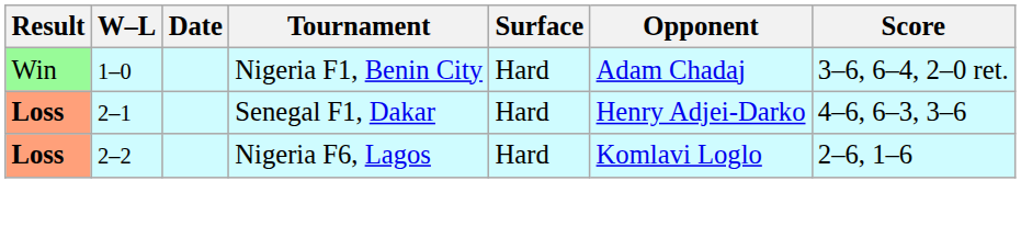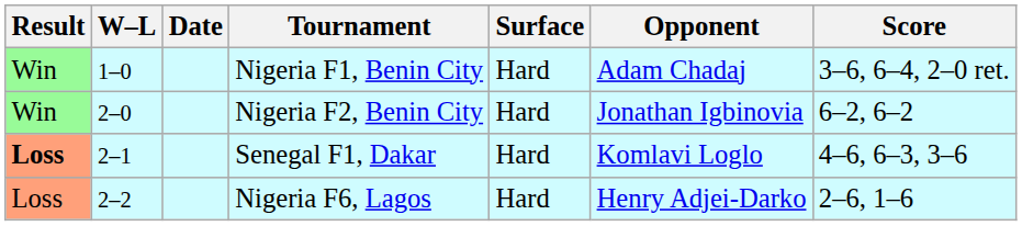 <table class="sortable wikitable">
 <tr>
 <th>Result</th>
 <th class="unsortable">W–L</th>
 <th>Date</th>
 <th>Tournament</th>
 <th>Surface</th>
 <th>Opponent</th>
 <th class="unsortable">Score</th>
 </tr>
 <tr style="background:#cffcff;">
 <td style="background:#98fb98;">Win</td>
 <td><small>1–0</small></td>
 <td></td>
 <td>Nigeria F1, <a href='#'>Benin City</a></td>
 <td>Hard</td>
 <td> <a href='#'>Adam Chadaj</a></td>
 <td>3–6, 6–4, 2–0 ret.</td>
 </tr>
 <tr style="background:#cffcff;">
+<td style="background:#98fb98;">Win</td>
+<td><small>2–0</small></td>
+<td></td>
+<td>Nigeria F2, <a href='#'>Benin City</a></td>
+<td>Hard</td>
+<td> <a href='#'>Jonathan Igbinovia</a></td>
+<td>6–2, 6–2</td>
+</tr>
+<tr style="background:#cffcff;">
 <td style="background:#ffa07a;"><strong>Loss</strong></td>
 <td><small>2–1</small></td>
 <td></td>
 <td>Senegal F1, <a href='#'>Dakar</a></td>
 <td>Hard</td>
-<td> <a href='#'>Henry Adjei-Darko</a></td>
+<td> <a href='#'>Komlavi Loglo</a></td>
 <td>4–6, 6–3, 3–6</td>
 </tr>
 <tr style="background:#cffcff;">
-<td style="background:#ffa07a;"><strong>Loss</strong></td>
+<td style="background:#ffa07a;">Loss</td>
 <td><small>2–2</small></td>
 <td></td>
 <td>Nigeria F6, <a href='#'>Lagos</a></td>
 <td>Hard</td>
-<td> <a href='#'>Komlavi Loglo</a></td>
+<td> <a href='#'>Henry Adjei-Darko</a></td>
 <td>2–6, 1–6</td>
 </tr>
 </table>
